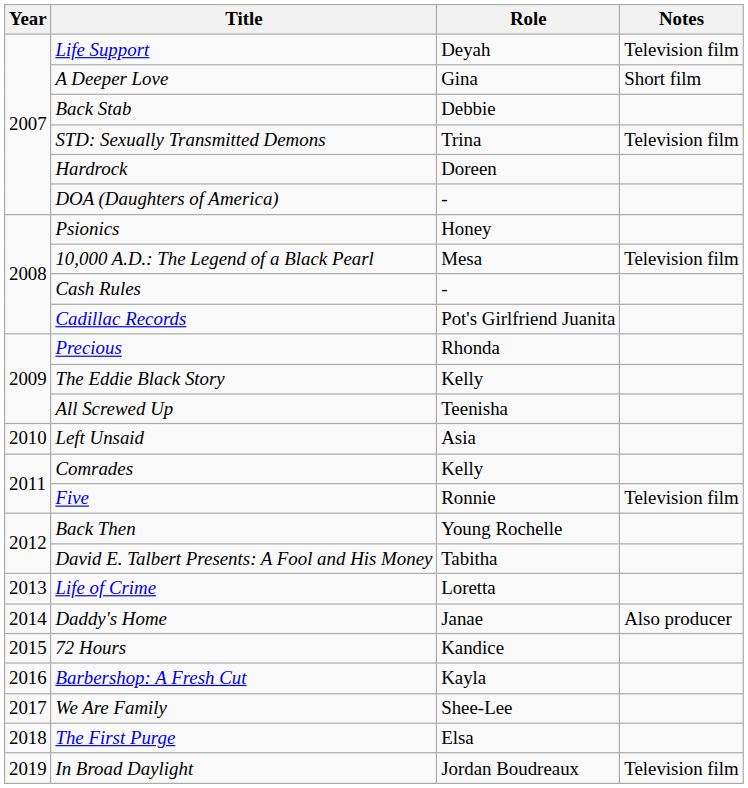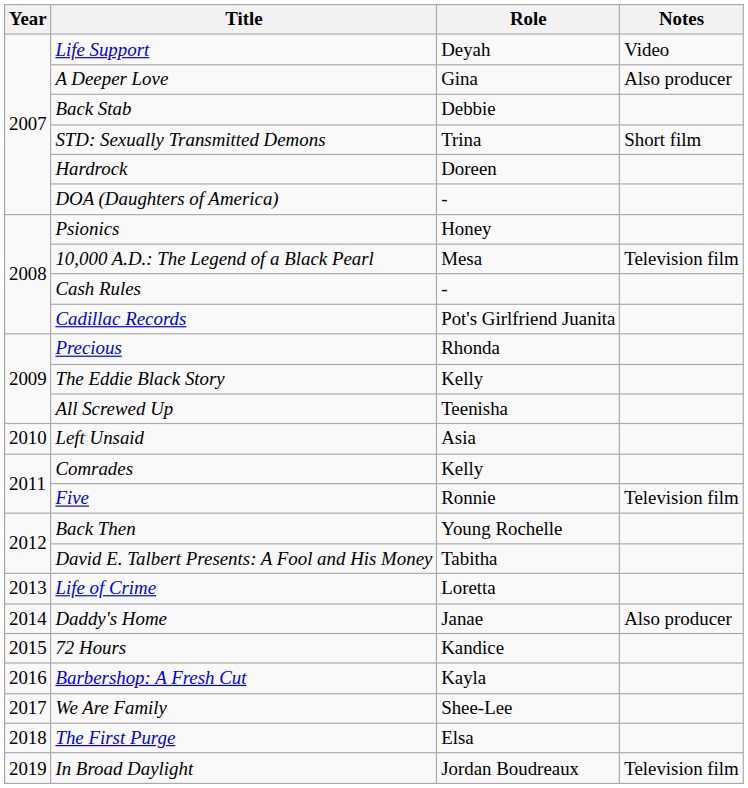 <table class="wikitable sortable">
 <tr>
 <th>Year</th>
 <th>Title</th>
 <th>Role</th>
 <th>Notes</th>
 </tr>
 <tr>
 <td rowspan="6">2007</td>
 <td><em><a href='#'>Life Support</a></em></td>
 <td>Deyah</td>
-<td>Television film</td>
+<td>Video</td>
 </tr>
 <tr>
 <td><em>A Deeper Love</em></td>
 <td>Gina</td>
-<td>Short film</td>
+<td>Also producer</td>
 </tr>
 <tr>
 <td><em>Back Stab</em></td>
 <td>Debbie</td>
 <td></td>
 </tr>
 <tr>
 <td><em>STD: Sexually Transmitted Demons</em></td>
 <td>Trina</td>
-<td>Television film</td>
+<td>Short film</td>
 </tr>
 <tr>
 <td><em>Hardrock</em></td>
 <td>Doreen</td>
 <td></td>
 </tr>
 <tr>
 <td><em>DOA (Daughters of America)</em></td>
 <td>-</td>
 <td></td>
 </tr>
 <tr>
 <td rowspan="4">2008</td>
 <td><em>Psionics</em></td>
 <td>Honey</td>
 <td></td>
 </tr>
 <tr>
 <td><em>10,000 A.D.: The Legend of a Black Pearl</em></td>
 <td>Mesa</td>
 <td>Television film</td>
 </tr>
 <tr>
 <td><em>Cash Rules</em></td>
 <td>-</td>
 <td></td>
 </tr>
 <tr>
 <td><em><a href='#'>Cadillac Records</a></em></td>
 <td>Pot's Girlfriend Juanita</td>
 <td></td>
 </tr>
 <tr>
 <td rowspan="3">2009</td>
 <td><em><a href='#'>Precious</a></em></td>
 <td>Rhonda</td>
 <td></td>
 </tr>
 <tr>
 <td><em>The Eddie Black Story</em></td>
 <td>Kelly</td>
 <td></td>
 </tr>
 <tr>
 <td><em>All Screwed Up</em></td>
 <td>Teenisha</td>
 <td></td>
 </tr>
 <tr>
 <td>2010</td>
 <td><em>Left Unsaid</em></td>
 <td>Asia</td>
 <td></td>
 </tr>
 <tr>
 <td rowspan="2">2011</td>
 <td><em>Comrades</em></td>
 <td>Kelly</td>
 <td></td>
 </tr>
 <tr>
 <td><em><a href='#'>Five</a></em></td>
 <td>Ronnie</td>
 <td>Television film</td>
 </tr>
 <tr>
 <td rowspan=2>2012</td>
 <td><em>Back Then</em></td>
 <td>Young Rochelle</td>
 <td></td>
 </tr>
 <tr>
 <td><em>David E. Talbert Presents: A Fool and His Money</em></td>
 <td>Tabitha</td>
 <td></td>
 </tr>
 <tr>
 <td>2013</td>
 <td><em><a href='#'>Life of Crime</a></em></td>
 <td>Loretta</td>
 <td></td>
 </tr>
 <tr>
 <td>2014</td>
 <td><em>Daddy's Home</em></td>
 <td>Janae</td>
 <td>Also producer</td>
 </tr>
 <tr>
 <td>2015</td>
 <td><em>72 Hours</em></td>
 <td>Kandice</td>
 <td></td>
 </tr>
 <tr>
 <td>2016</td>
 <td><em><a href='#'>Barbershop: A Fresh Cut</a></em></td>
 <td>Kayla</td>
 <td></td>
 </tr>
 <tr>
 <td>2017</td>
 <td><em>We Are Family</em></td>
 <td>Shee-Lee</td>
 <td></td>
 </tr>
 <tr>
 <td>2018</td>
 <td><em><a href='#'>The First Purge</a></em></td>
 <td>Elsa</td>
 <td></td>
 </tr>
 <tr>
 <td>2019</td>
 <td><em>In Broad Daylight</em></td>
 <td>Jordan Boudreaux</td>
 <td>Television film</td>
 </tr>
 </table>
